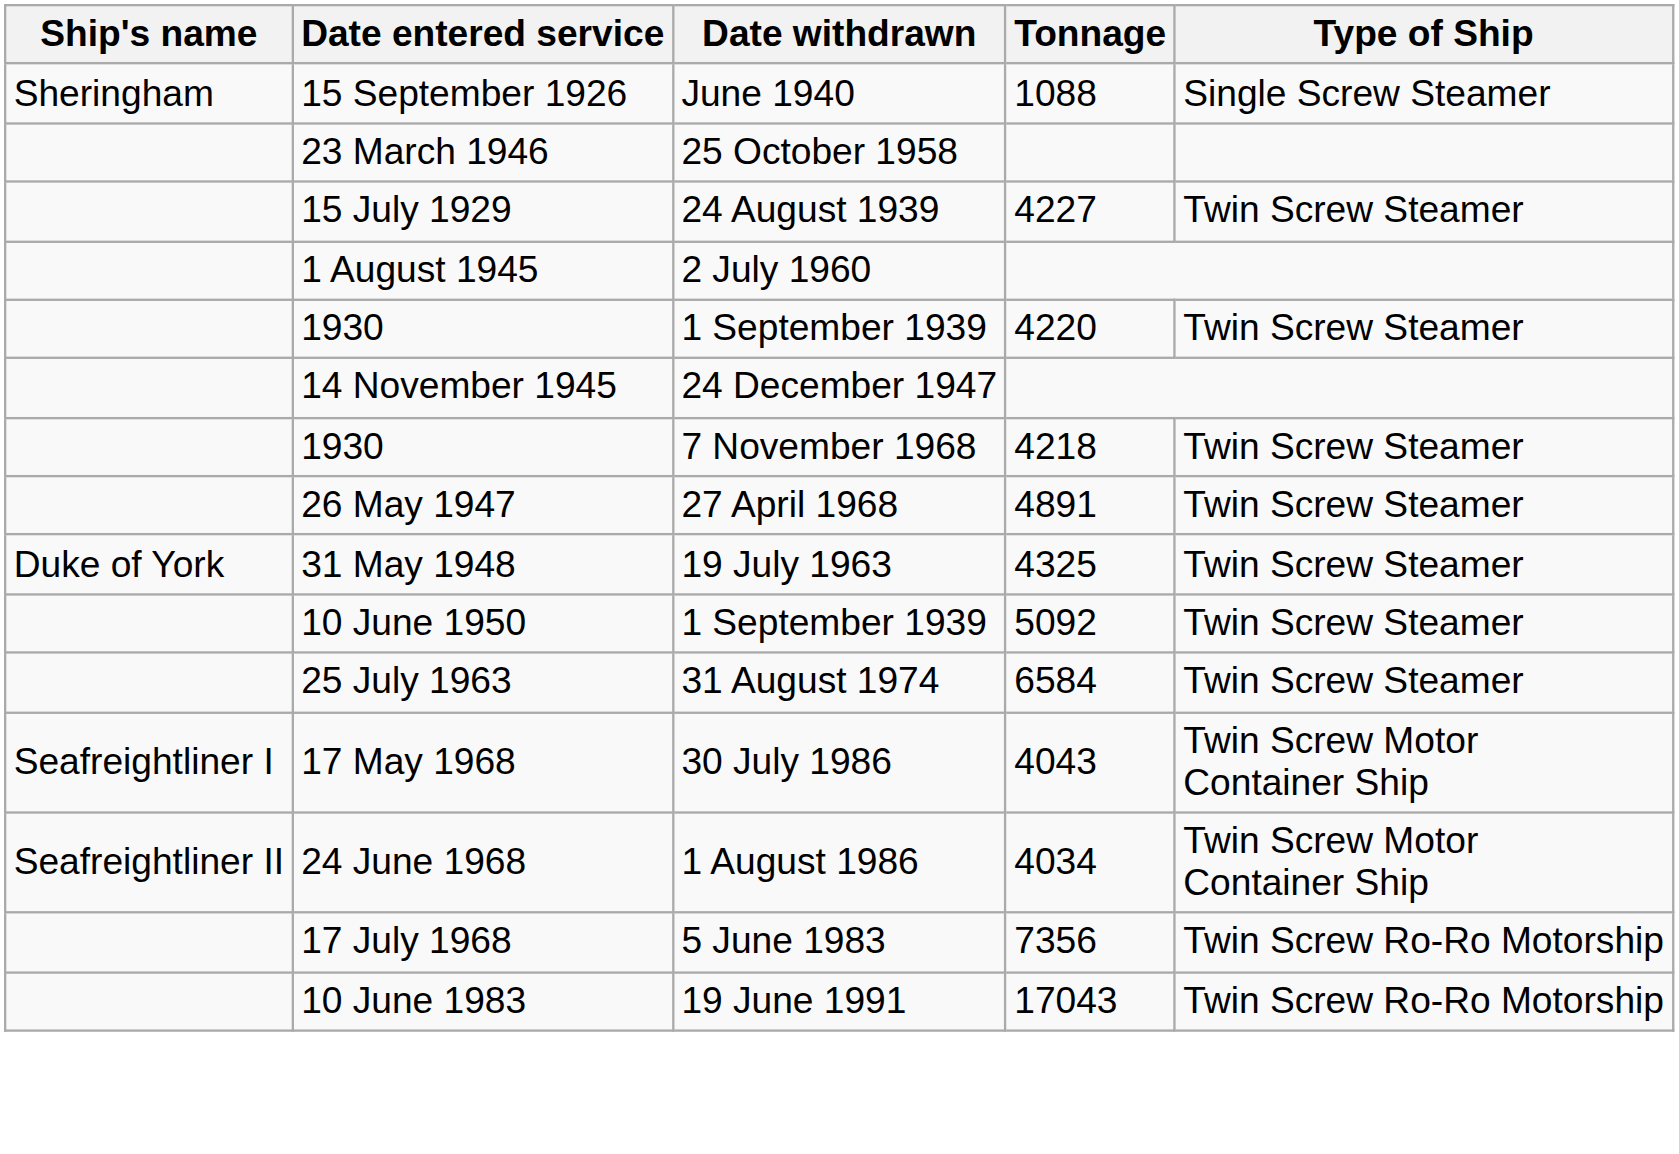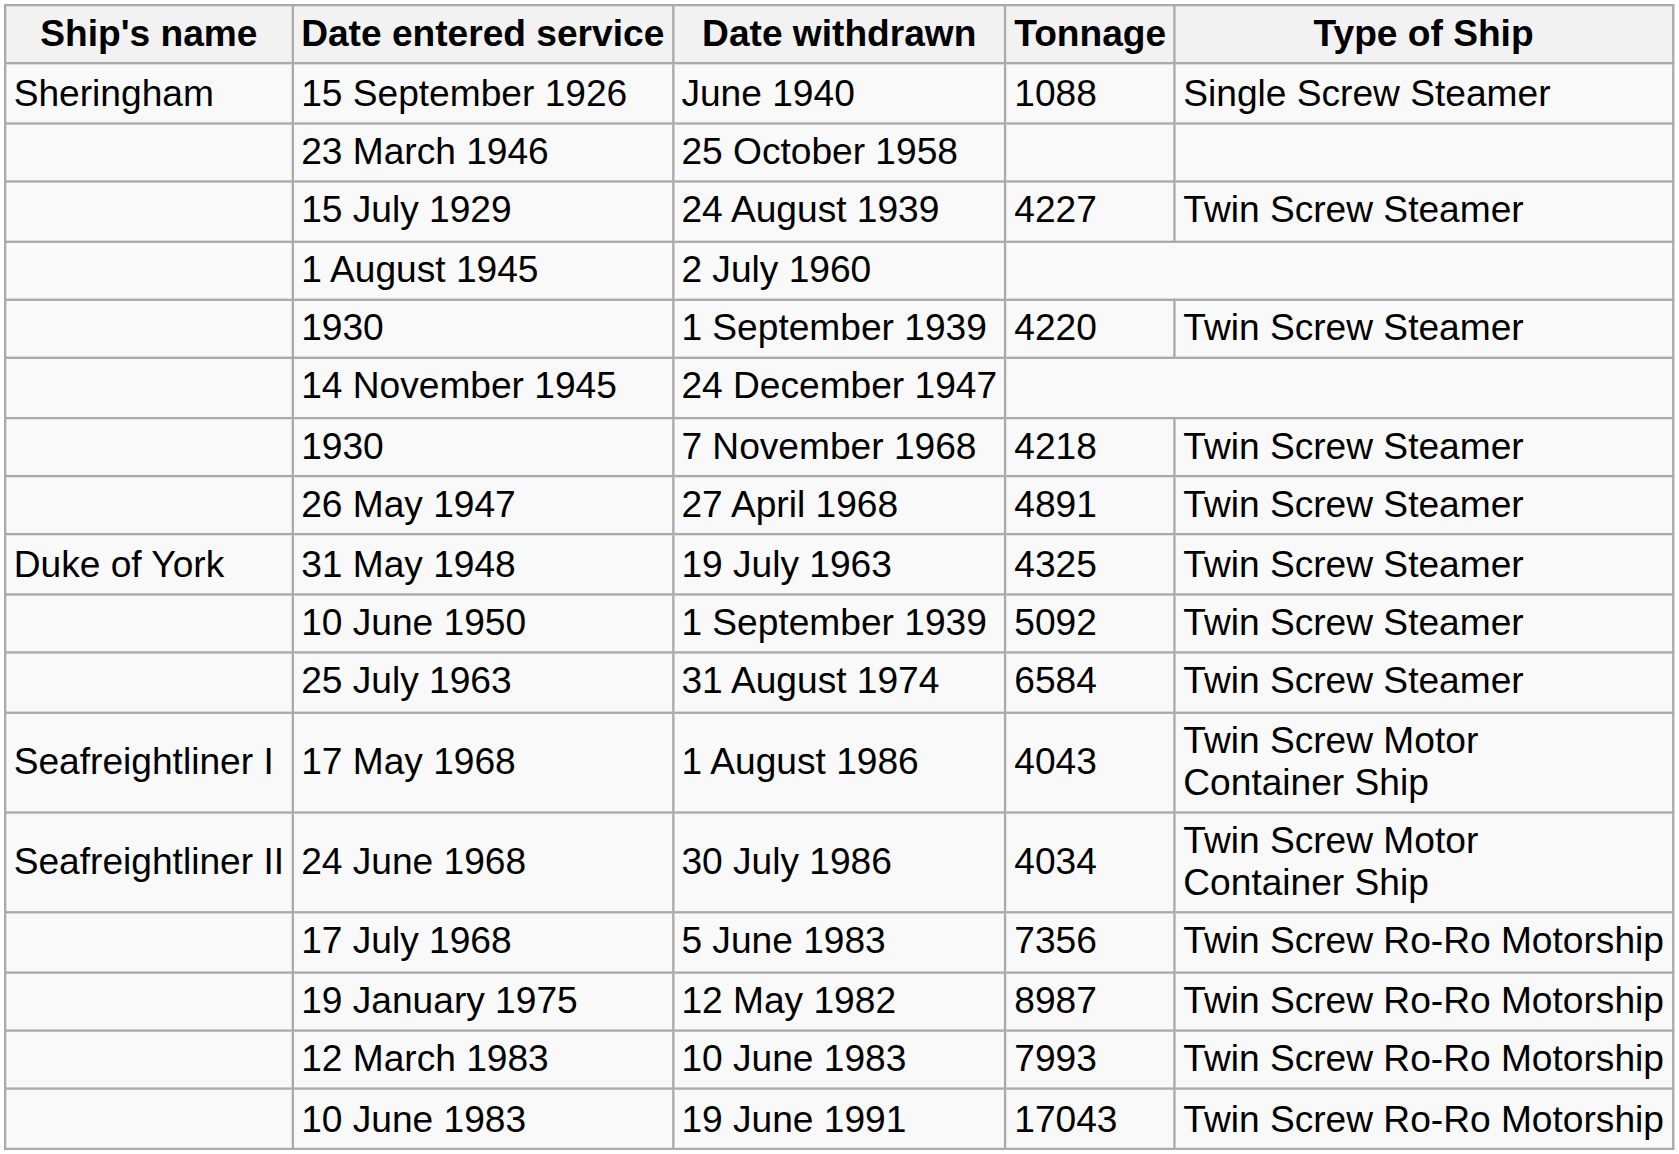 <table class="wikitable">
 <tr>
 <th>Ship's name</th>
 <th>Date entered service</th>
 <th>Date withdrawn</th>
 <th>Tonnage</th>
 <th>Type of Ship</th>
 </tr>
 <tr>
 <td>Sheringham</td>
 <td>15 September 1926</td>
 <td>June 1940</td>
 <td>1088</td>
 <td>Single Screw Steamer</td>
 </tr>
 <tr>
 <td></td>
 <td>23 March 1946</td>
 <td>25 October 1958</td>
 <td></td>
 </tr>
 <tr>
 <td></td>
 <td>15 July 1929</td>
 <td>24 August 1939</td>
 <td>4227</td>
 <td>Twin Screw Steamer</td>
 </tr>
 <tr>
 <td></td>
 <td>1 August 1945</td>
 <td>2 July 1960</td>
 </tr>
 <tr>
 <td></td>
 <td>1930</td>
 <td>1 September 1939</td>
 <td>4220</td>
 <td>Twin Screw Steamer</td>
 </tr>
 <tr>
 <td></td>
 <td>14 November 1945</td>
 <td>24 December 1947</td>
 </tr>
 <tr>
 <td></td>
 <td>1930</td>
 <td>7 November 1968</td>
 <td>4218</td>
 <td>Twin Screw Steamer</td>
 </tr>
 <tr>
 <td></td>
 <td>26 May 1947</td>
 <td>27 April 1968</td>
 <td>4891</td>
 <td>Twin Screw Steamer</td>
 </tr>
 <tr>
 <td>Duke of York</td>
 <td>31 May 1948</td>
 <td>19 July 1963</td>
 <td>4325</td>
 <td>Twin Screw Steamer</td>
 </tr>
 <tr>
 <td></td>
 <td>10 June 1950</td>
 <td>1 September 1939</td>
 <td>5092</td>
 <td>Twin Screw Steamer</td>
 </tr>
 <tr>
 <td></td>
 <td>25 July 1963</td>
 <td>31 August 1974</td>
 <td>6584</td>
 <td>Twin Screw Steamer</td>
 </tr>
 <tr>
 <td>Seafreightliner I</td>
 <td>17 May 1968</td>
-<td>30 July 1986</td>
+<td>1 August 1986</td>
 <td>4043</td>
 <td>Twin Screw Motor<br>Container Ship</td>
 </tr>
 <tr>
 <td>Seafreightliner II</td>
 <td>24 June 1968</td>
-<td>1 August 1986</td>
+<td>30 July 1986</td>
 <td>4034</td>
 <td>Twin Screw Motor<br>Container Ship</td>
 </tr>
 <tr>
 <td></td>
 <td>17 July 1968</td>
 <td>5 June 1983</td>
 <td>7356</td>
 <td>Twin Screw Ro-Ro Motorship</td>
 </tr>
 <tr>
 <td></td>
+<td>19 January 1975</td>
+<td>12 May 1982</td>
+<td>8987</td>
+<td>Twin Screw Ro-Ro Motorship</td>
+</tr>
+<tr>
+<td></td>
+<td>12 March 1983</td>
+<td>10 June 1983</td>
+<td>7993</td>
+<td>Twin Screw Ro-Ro Motorship</td>
+</tr>
+<tr>
+<td></td>
 <td>10 June 1983</td>
 <td>19 June 1991</td>
 <td>17043</td>
 <td>Twin Screw Ro-Ro Motorship</td>
 </tr>
 </table>
